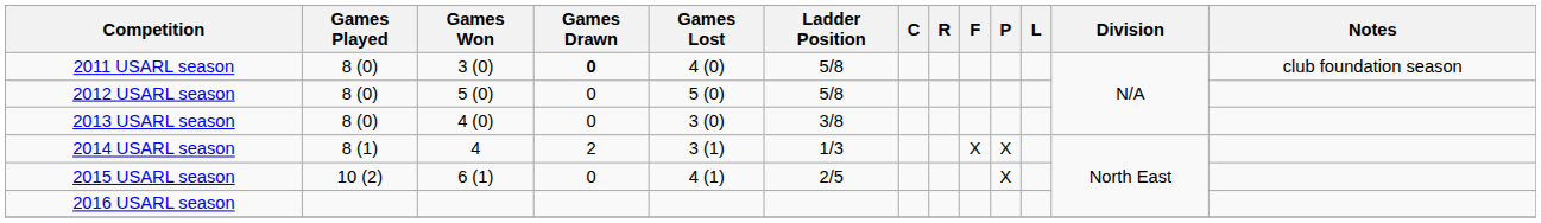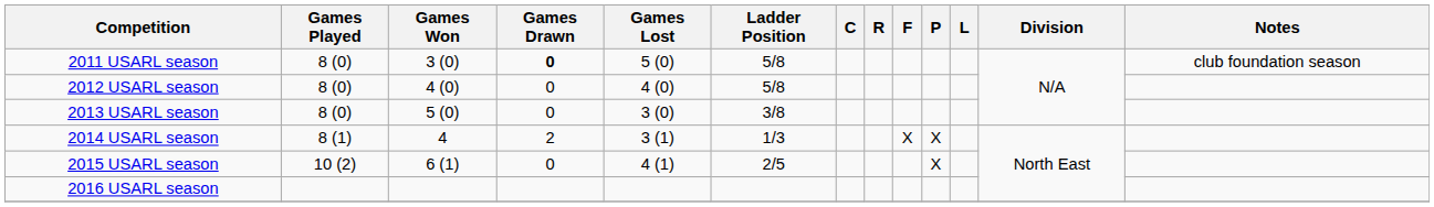 <table class="wikitable" width="100%" style="font-size:90%">
 <tr>
 <th>Competition</th>
 <th>Games<br>Played</th>
 <th>Games<br>Won</th>
 <th>Games<br>Drawn</th>
 <th>Games<br>Lost</th>
 <th>Ladder<br>Position</th>
 <th width="2%">C</th>
 <th width="2%">R</th>
 <th width="2%">F</th>
 <th width="2%">P</th>
 <th width="2%">L</th>
 <th>Division</th>
 <th>Notes</th>
 </tr>
 <tr style="text-align: center">
 <td><a href='#'>2011 USARL season</a></td>
 <td>8 (0)</td>
 <td>3 (0)</td>
 <td><strong>0</strong></td>
-<td>4 (0)</td>
+<td>5 (0)</td>
 <td>5/8</td>
 <td></td>
 <td></td>
 <td></td>
 <td></td>
 <td></td>
 <td rowspan=3>N/A</td>
 <td>club foundation season</td>
 </tr>
 <tr style="text-align: center">
 <td><a href='#'>2012 USARL season</a></td>
 <td>8 (0)</td>
-<td>5 (0)</td>
+<td>4 (0)</td>
 <td>0</td>
-<td>5 (0)</td>
+<td>4 (0)</td>
 <td>5/8</td>
 <td></td>
 <td></td>
 <td></td>
 <td></td>
 <td></td>
 <td></td>
 </tr>
 <tr style="text-align: center">
 <td><a href='#'>2013 USARL season</a></td>
 <td>8 (0)</td>
-<td>4 (0)</td>
+<td>5 (0)</td>
 <td>0</td>
 <td>3 (0)</td>
 <td>3/8</td>
 <td></td>
 <td></td>
 <td></td>
 <td></td>
 <td></td>
 <td></td>
 </tr>
 <tr style="text-align: center">
 <td><a href='#'>2014 USARL season</a></td>
 <td>8 (1)</td>
 <td>4</td>
 <td>2</td>
 <td>3 (1)</td>
 <td>1/3</td>
 <td></td>
 <td></td>
 <td>X</td>
 <td>X</td>
 <td></td>
 <td rowspan=3>North East</td>
 <td></td>
 </tr>
 <tr style="text-align: center">
 <td><a href='#'>2015 USARL season</a></td>
 <td>10 (2)</td>
 <td>6 (1)</td>
 <td>0</td>
 <td>4 (1)</td>
 <td>2/5</td>
 <td></td>
 <td></td>
 <td></td>
 <td>X</td>
 <td></td>
 <td></td>
 </tr>
 <tr style="text-align: center">
 <td><a href='#'>2016 USARL season</a></td>
 <td></td>
 <td></td>
 <td></td>
 <td></td>
 <td></td>
 <td></td>
 <td></td>
 <td></td>
 <td></td>
 <td></td>
 <td></td>
 </tr>
 <tr>
 </tr>
 </table>
